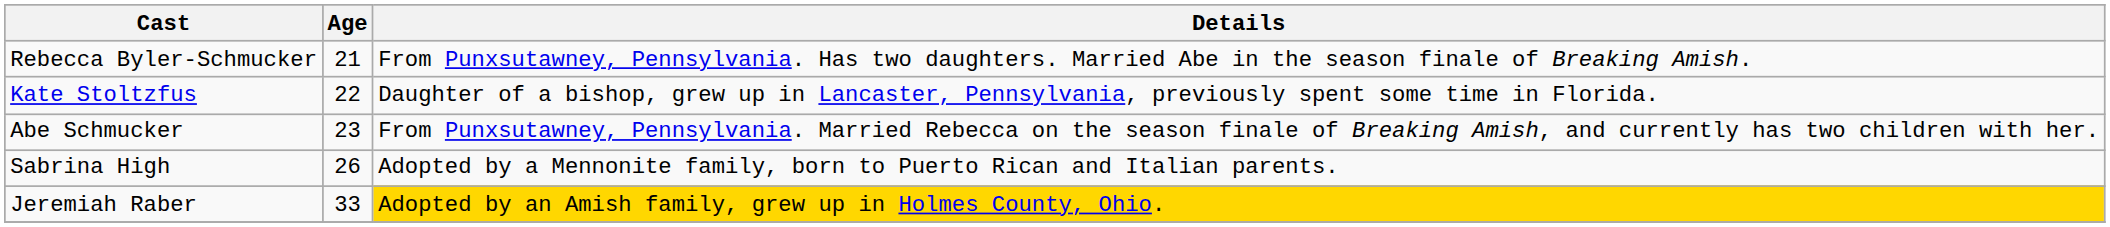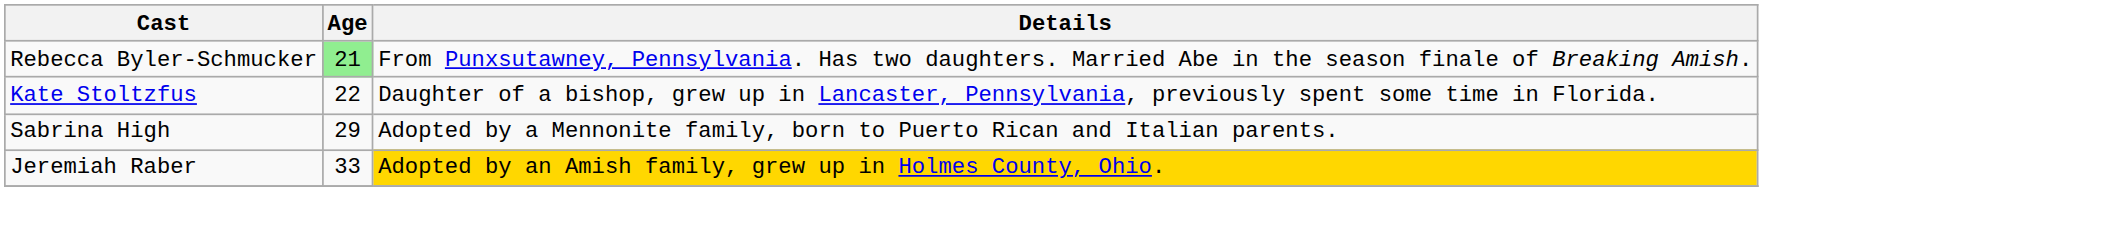 <table class="wikitable">
 <tr>
 <th>Cast</th>
 <th>Age</th>
 <th>Details</th>
 </tr>
 <tr>
 <td>Rebecca Byler-Schmucker </td>
-<td style="text-align:center;">21</td>
+<td style="background: lightgreen; text-align:center;">21</td>
 <td>From <a href='#'>Punxsutawney, Pennsylvania</a>. Has two daughters. Married Abe in the season finale of <em>Breaking Amish</em>.</td>
 </tr>
 <tr>
 <td><a href='#'>Kate Stoltzfus</a></td>
 <td style="text-align:center;">22</td>
 <td>Daughter of a bishop, grew up in <a href='#'>Lancaster, Pennsylvania</a>, previously spent some time in Florida.</td>
 </tr>
 <tr>
-<td>Abe Schmucker</td>
-<td style="text-align:center;">23</td>
-<td>From <a href='#'>Punxsutawney, Pennsylvania</a>. Married Rebecca on the season finale of <em>Breaking Amish</em>, and currently has two children with her.</td>
-</tr>
-<tr>
 <td>Sabrina High</td>
-<td style="text-align:center;">26</td>
+<td style="text-align:center;">29</td>
 <td>Adopted by a Mennonite family, born to Puerto Rican and Italian parents.</td>
 </tr>
 <tr>
 <td>Jeremiah Raber</td>
 <td style="text-align:center;">33</td>
 <td style="background: gold;">Adopted by an Amish family, grew up in <a href='#'>Holmes County, Ohio</a>.</td>
 </tr>
 <tr>
 </tr>
 </table>
